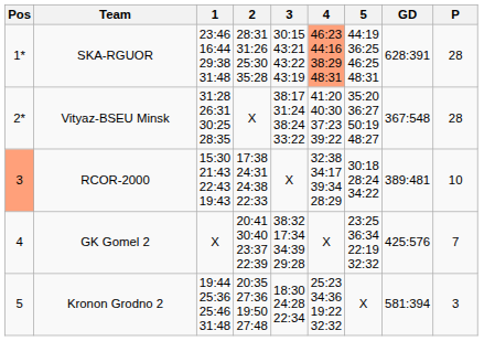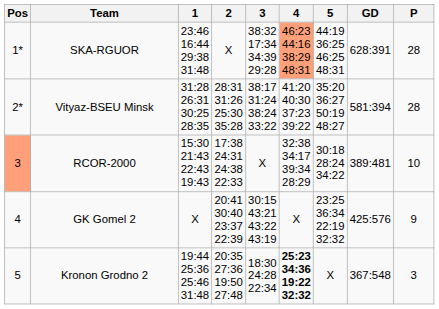 <table class="wikitable" style="text-align: center;">
 <tr>
 <th width="30"><strong>Pos</strong></th>
 <th width="200"><strong>Team</strong></th>
 <th width="40"><strong>1</strong></th>
 <th width="40"><strong>2</strong></th>
 <th width="40"><strong>3</strong></th>
 <th width="40"><strong>4</strong></th>
 <th width="40"><strong>5</strong></th>
 <th width="50"><strong>GD</strong></th>
 <th width="50"><strong>P</strong></th>
 </tr>
 <tr>
 <td>1*</td>
 <td>SKA-RGUOR</td>
 <td>23:46<br>16:44<br>29:38<br>31:48</td>
-<td>28:31<br>31:26<br>25:30<br>35:28</td>
-<td>30:15<br>43:21<br>43:22<br>43:19</td>
+<td>X</td>
+<td>38:32<br>17:34<br>34:39<br>29:28</td>
 <td style="background: lightsalmon;">46:23<br>44:16<br>38:29<br>48:31</td>
 <td>44:19<br>36:25<br>46:25<br>48:31</td>
 <td>628:391</td>
 <td>28</td>
 </tr>
 <tr>
 <td>2*</td>
 <td>Vityaz-BSEU Minsk</td>
 <td>31:28<br>26:31<br>30:25<br>28:35</td>
-<td>X</td>
+<td>28:31<br>31:26<br>25:30<br>35:28</td>
 <td>38:17<br>31:24<br>38:24<br>33:22</td>
 <td>41:20<br>40:30<br>37:23<br>39:22</td>
 <td>35:20<br>36:27<br>50:19<br>48:27</td>
-<td>367:548</td>
+<td>581:394</td>
 <td>28</td>
 </tr>
 <tr>
 <td style="background: lightsalmon;">3</td>
 <td>RCOR-2000</td>
 <td>15:30<br>21:43<br>22:43<br>19:43</td>
 <td>17:38<br>24:31<br>24:38<br>22:33</td>
 <td>X</td>
 <td>32:38<br>34:17<br>39:34<br>28:29</td>
 <td>30:18<br>28:24<br>34:22</td>
 <td>389:481</td>
 <td>10</td>
 </tr>
 <tr>
 <td>4</td>
 <td>GK Gomel 2</td>
 <td>X</td>
 <td>20:41<br>30:40<br>23:37<br>22:39</td>
-<td>38:32<br>17:34<br>34:39<br>29:28</td>
+<td>30:15<br>43:21<br>43:22<br>43:19</td>
 <td>X</td>
 <td>23:25<br>36:34<br>22:19<br>32:32</td>
 <td>425:576</td>
-<td>7</td>
+<td>9</td>
 </tr>
 <tr>
 <td>5</td>
 <td>Kronon Grodno 2</td>
 <td>19:44<br>25:36<br>25:46<br>31:48</td>
 <td>20:35<br>27:36<br>19:50<br>27:48</td>
 <td>18:30<br>24:28<br>22:34</td>
-<td>25:23<br>34:36<br>19:22<br>32:32</td>
+<td><strong>25:23<br>34:36<br>19:22<br>32:32</strong></td>
 <td>X</td>
-<td>581:394</td>
+<td>367:548</td>
 <td>3</td>
 </tr>
 </table>
